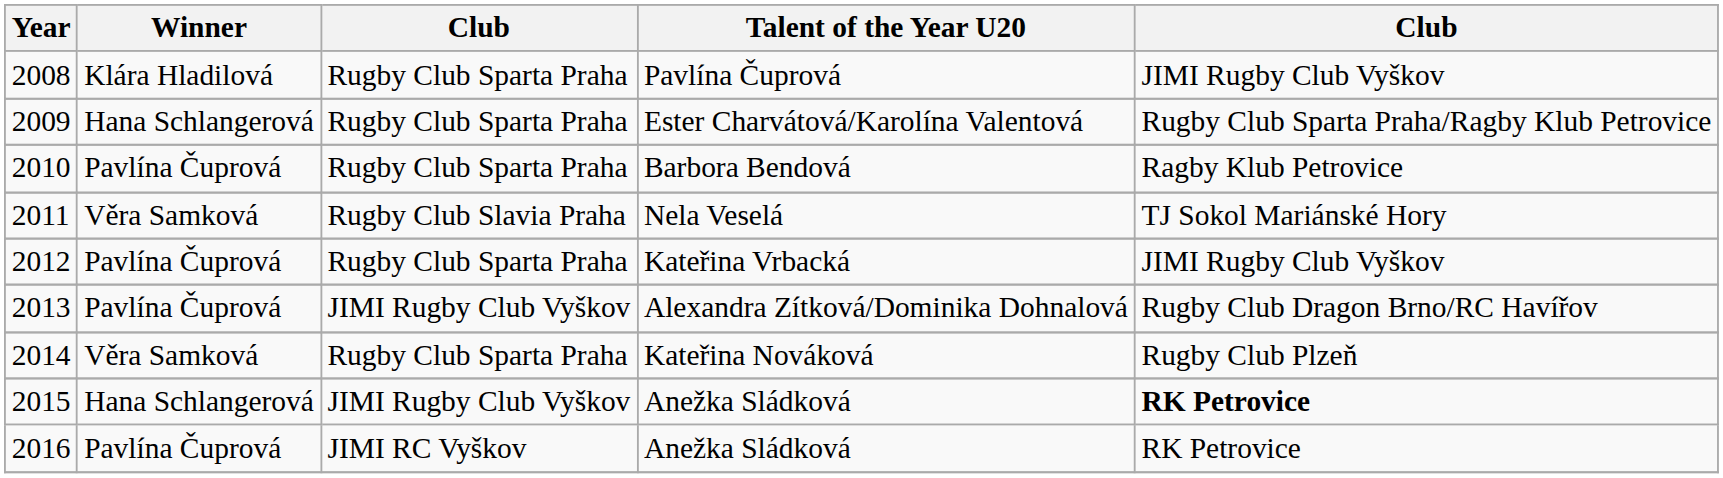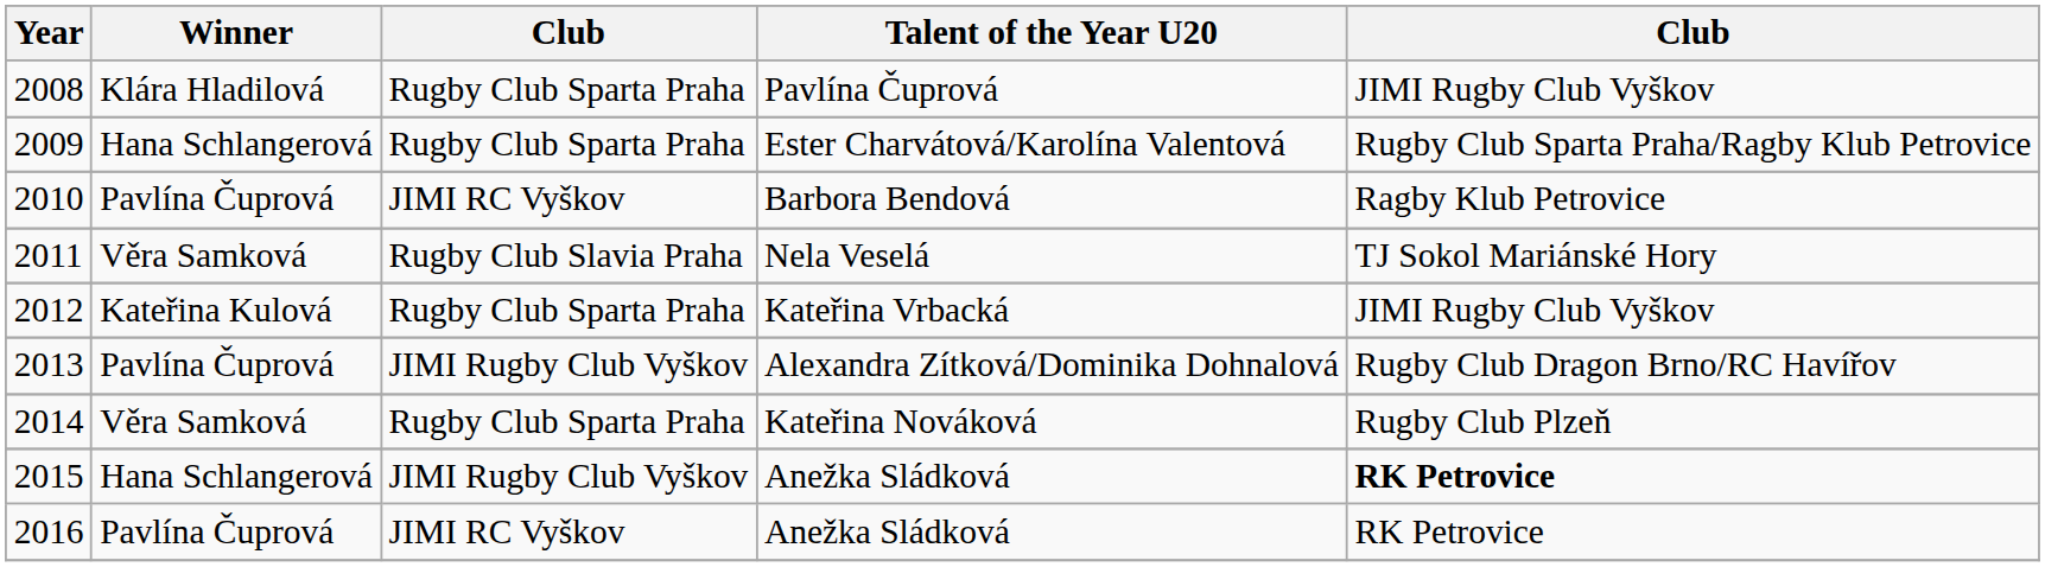 <table class="wikitable">
 <tr>
 <th>Year</th>
 <th>Winner</th>
 <th>Club</th>
 <th>Talent of the Year U20</th>
 <th>Club</th>
 </tr>
 <tr>
 <td>2008</td>
 <td>Klára Hladilová</td>
 <td>Rugby Club Sparta Praha</td>
 <td>Pavlína Čuprová</td>
 <td>JIMI Rugby Club Vyškov</td>
 </tr>
 <tr>
 </tr>
 <tr>
 <td>2009</td>
 <td>Hana Schlangerová</td>
 <td>Rugby Club Sparta Praha</td>
 <td>Ester Charvátová/Karolína Valentová</td>
 <td>Rugby Club Sparta Praha/Ragby Klub Petrovice</td>
 </tr>
 <tr>
 </tr>
 <tr>
 <td>2010</td>
 <td>Pavlína Čuprová</td>
-<td>Rugby Club Sparta Praha</td>
+<td>JIMI RC Vyškov</td>
 <td>Barbora Bendová</td>
 <td>Ragby Klub Petrovice</td>
 </tr>
 <tr>
 </tr>
 <tr>
 <td>2011</td>
 <td>Věra Samková</td>
 <td>Rugby Club Slavia Praha</td>
 <td>Nela Veselá</td>
 <td>TJ Sokol Mariánské Hory</td>
 </tr>
 <tr>
 </tr>
 <tr>
 <td>2012</td>
-<td>Pavlína Čuprová</td>
+<td>Kateřina Kulová</td>
 <td>Rugby Club Sparta Praha</td>
 <td>Kateřina Vrbacká</td>
 <td>JIMI Rugby Club Vyškov</td>
 </tr>
 <tr>
 </tr>
 <tr>
 <td>2013</td>
 <td>Pavlína Čuprová</td>
 <td>JIMI Rugby Club Vyškov</td>
 <td>Alexandra Zítková/Dominika Dohnalová</td>
 <td>Rugby Club Dragon Brno/RC Havířov</td>
 </tr>
 <tr>
 </tr>
 <tr>
 <td>2014</td>
 <td>Věra Samková</td>
 <td>Rugby Club Sparta Praha</td>
 <td>Kateřina Nováková</td>
 <td>Rugby Club Plzeň</td>
 </tr>
 <tr>
 </tr>
 <tr>
 <td>2015</td>
 <td>Hana Schlangerová</td>
 <td>JIMI Rugby Club Vyškov</td>
 <td>Anežka Sládková</td>
 <td><strong>RK Petrovice</strong></td>
 </tr>
 <tr>
 <td>2016</td>
 <td>Pavlína Čuprová</td>
 <td>JIMI RC Vyškov</td>
 <td>Anežka Sládková</td>
 <td>RK Petrovice</td>
 </tr>
 <tr>
 </tr>
 </table>
